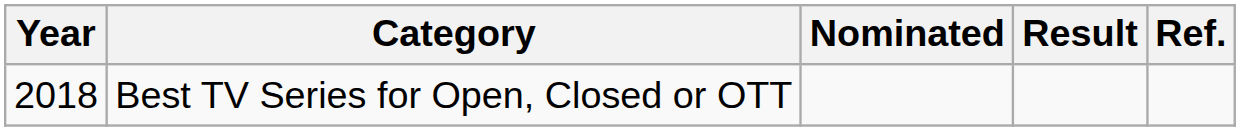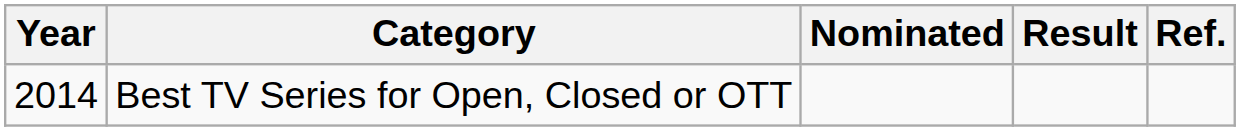 <table class="wikitable">
 <tr>
 <th>Year</th>
 <th>Category</th>
 <th>Nominated</th>
 <th>Result</th>
 <th>Ref.</th>
 </tr>
 <tr>
-<td>2018</td>
+<td>2014</td>
 <td>Best TV Series for Open, Closed or OTT</td>
 <td></td>
 <td></td>
 <td></td>
 </tr>
 </table>
